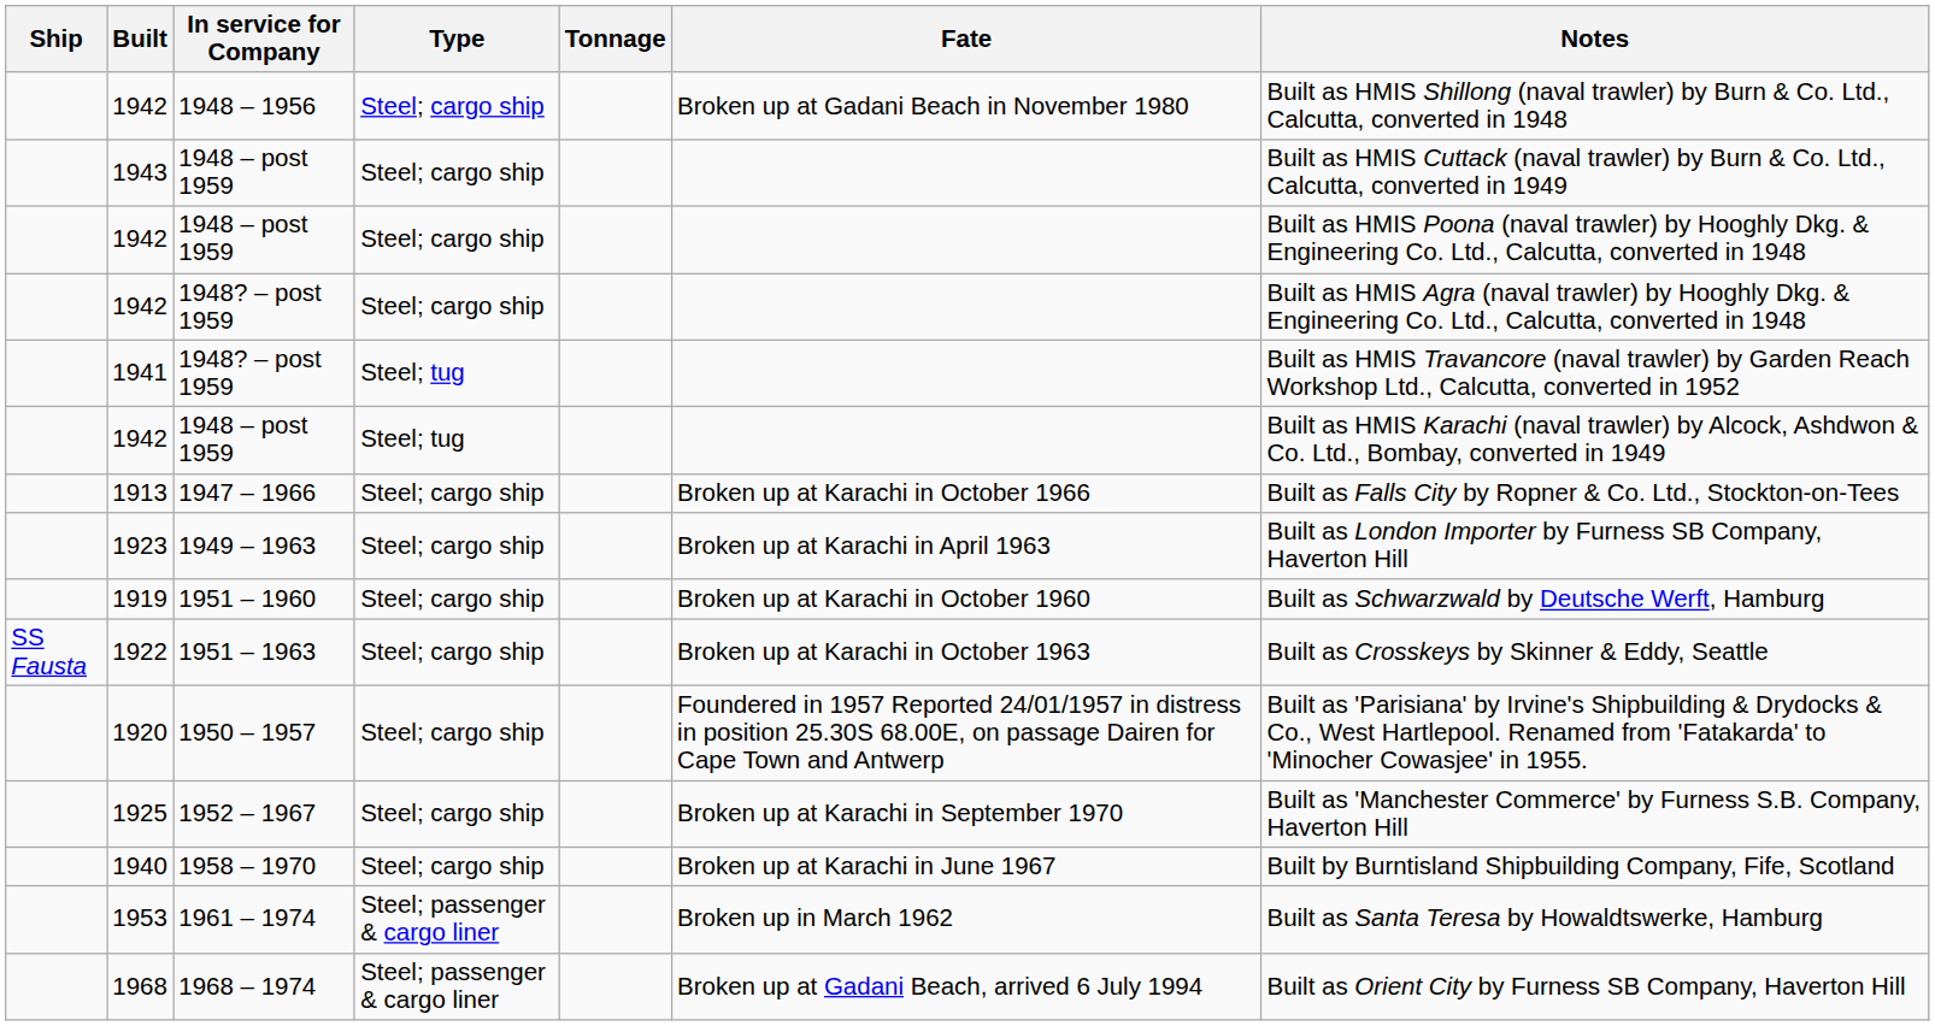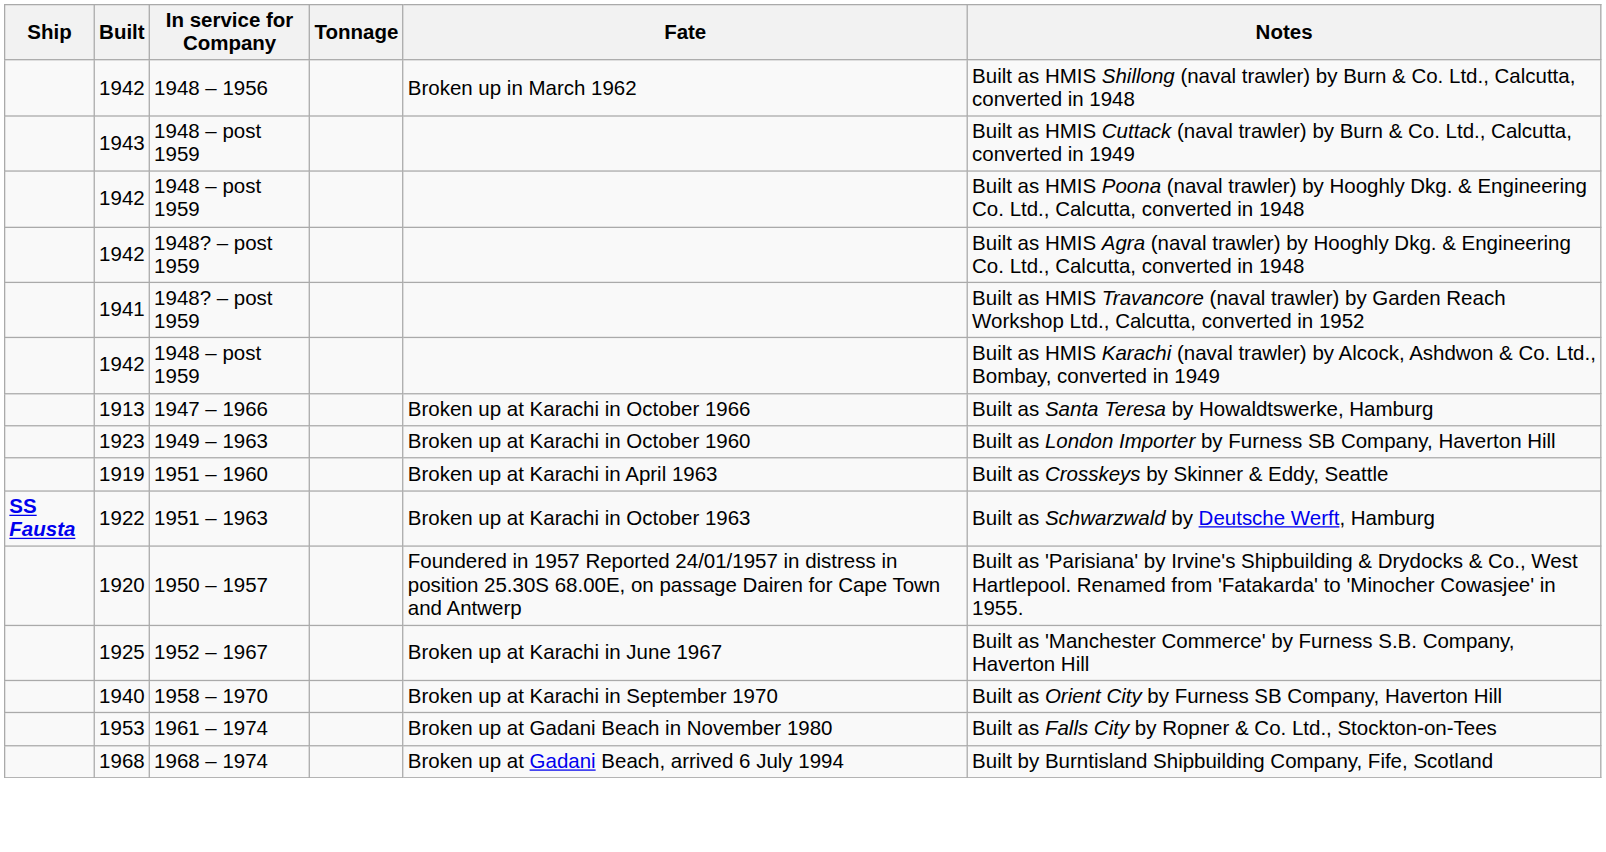 <table class="wikitable">
 <tr>
 <th>Ship</th>
 <th>Built</th>
 <th>In service for Company</th>
-<th>Type</th>
 <th>Tonnage</th>
 <th>Fate</th>
 <th>Notes</th>
 </tr>
 <tr>
 <td></td>
 <td>1942</td>
 <td>1948 – 1956</td>
-<td><a href='#'>Steel</a>; <a href='#'>cargo ship</a></td>
 <td></td>
-<td>Broken up at Gadani Beach in November 1980</td>
+<td>Broken up in March 1962</td>
 <td>Built as HMIS <em>Shillong</em> (naval trawler) by Burn & Co. Ltd., Calcutta, converted in 1948</td>
 </tr>
 <tr>
 <td></td>
 <td>1943</td>
 <td>1948 – post 1959</td>
-<td>Steel; cargo ship</td>
 <td></td>
 <td></td>
 <td>Built as HMIS <em>Cuttack</em> (naval trawler) by Burn & Co. Ltd., Calcutta, converted in 1949</td>
 </tr>
 <tr>
 <td></td>
 <td>1942</td>
 <td>1948 – post 1959</td>
-<td>Steel; cargo ship</td>
 <td></td>
 <td></td>
 <td>Built as HMIS <em>Poona</em> (naval trawler) by Hooghly Dkg. & Engineering Co. Ltd., Calcutta, converted in 1948</td>
 </tr>
 <tr>
 <td></td>
 <td>1942</td>
 <td>1948? – post 1959</td>
-<td>Steel; cargo ship</td>
 <td></td>
 <td></td>
 <td>Built as HMIS <em>Agra</em> (naval trawler) by Hooghly Dkg. & Engineering Co. Ltd., Calcutta, converted in 1948</td>
 </tr>
 <tr>
 <td></td>
 <td>1941</td>
 <td>1948? – post 1959</td>
-<td>Steel; <a href='#'>tug</a></td>
 <td></td>
 <td></td>
 <td>Built as HMIS <em>Travancore</em> (naval trawler) by Garden Reach Workshop Ltd., Calcutta, converted in 1952</td>
 </tr>
 <tr>
 <td></td>
 <td>1942</td>
 <td>1948 – post 1959</td>
-<td>Steel; tug</td>
 <td></td>
 <td></td>
 <td>Built as HMIS <em>Karachi</em> (naval trawler) by Alcock, Ashdwon & Co. Ltd., Bombay, converted in 1949</td>
 </tr>
 <tr>
 <td></td>
 <td>1913</td>
 <td>1947 – 1966</td>
-<td>Steel; cargo ship</td>
 <td></td>
 <td>Broken up at Karachi in October 1966</td>
-<td>Built as <em>Falls City</em> by Ropner & Co. Ltd., Stockton-on-Tees</td>
+<td>Built as <em>Santa Teresa</em> by Howaldtswerke, Hamburg</td>
 </tr>
 <tr>
 <td></td>
 <td>1923</td>
 <td>1949 – 1963</td>
-<td>Steel; cargo ship</td>
 <td></td>
-<td>Broken up at Karachi in April 1963</td>
+<td>Broken up at Karachi in October 1960</td>
 <td>Built as <em>London Importer</em> by Furness SB Company, Haverton Hill</td>
 </tr>
 <tr>
 <td></td>
 <td>1919</td>
 <td>1951 – 1960</td>
-<td>Steel; cargo ship</td>
 <td></td>
-<td>Broken up at Karachi in October 1960</td>
-<td>Built as <em>Schwarzwald</em> by <a href='#'>Deutsche Werft</a>, Hamburg</td>
+<td>Broken up at Karachi in April 1963</td>
+<td>Built as <em>Crosskeys</em> by Skinner & Eddy, Seattle</td>
 </tr>
 <tr>
-<td><a href='#'>SS <em>Fausta</em></a></td>
+<td><strong><a href='#'>SS <em>Fausta</em></a></strong></td>
 <td>1922</td>
 <td>1951 – 1963</td>
-<td>Steel; cargo ship</td>
 <td></td>
 <td>Broken up at Karachi in October 1963</td>
-<td>Built as <em>Crosskeys</em> by Skinner & Eddy, Seattle</td>
+<td>Built as <em>Schwarzwald</em> by <a href='#'>Deutsche Werft</a>, Hamburg</td>
 </tr>
 <tr>
 <td></td>
 <td>1920</td>
 <td>1950 – 1957</td>
-<td>Steel; cargo ship</td>
 <td></td>
 <td>Foundered in 1957 Reported 24/01/1957 in distress in position 25.30S 68.00E, on passage Dairen for Cape Town and Antwerp</td>
 <td>Built as 'Parisiana' by Irvine's Shipbuilding & Drydocks & Co., West Hartlepool. Renamed from 'Fatakarda' to 'Minocher Cowasjee' in 1955.</td>
 </tr>
 <tr>
 <td></td>
 <td>1925</td>
 <td>1952 – 1967</td>
-<td>Steel; cargo ship</td>
 <td></td>
-<td>Broken up at Karachi in September 1970</td>
+<td>Broken up at Karachi in June 1967</td>
 <td>Built as 'Manchester Commerce' by Furness S.B. Company, Haverton Hill</td>
 </tr>
 <tr>
 <td></td>
 <td>1940</td>
 <td>1958 – 1970</td>
-<td>Steel; cargo ship</td>
 <td></td>
-<td>Broken up at Karachi in June 1967</td>
-<td>Built by Burntisland Shipbuilding Company, Fife, Scotland</td>
+<td>Broken up at Karachi in September 1970</td>
+<td>Built as <em>Orient City</em> by Furness SB Company, Haverton Hill</td>
 </tr>
 <tr>
 <td></td>
 <td>1953</td>
 <td>1961 – 1974</td>
-<td>Steel; passenger & <a href='#'>cargo liner</a></td>
 <td></td>
-<td>Broken up in March 1962</td>
-<td>Built as <em>Santa Teresa</em> by Howaldtswerke, Hamburg</td>
+<td>Broken up at Gadani Beach in November 1980</td>
+<td>Built as <em>Falls City</em> by Ropner & Co. Ltd., Stockton-on-Tees</td>
 </tr>
 <tr>
 <td></td>
 <td>1968</td>
 <td>1968 – 1974</td>
-<td>Steel; passenger & cargo liner</td>
 <td></td>
 <td>Broken up at <a href='#'>Gadani</a> Beach, arrived 6 July 1994</td>
-<td>Built as <em>Orient City</em> by Furness SB Company, Haverton Hill</td>
+<td>Built by Burntisland Shipbuilding Company, Fife, Scotland</td>
 </tr>
 </table>
